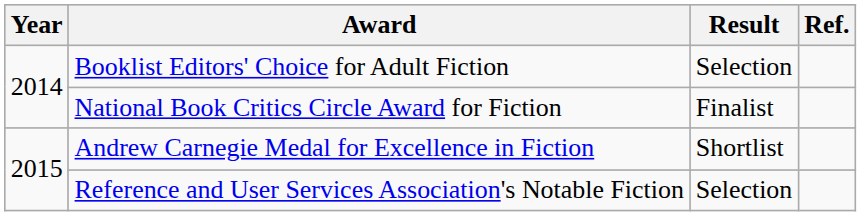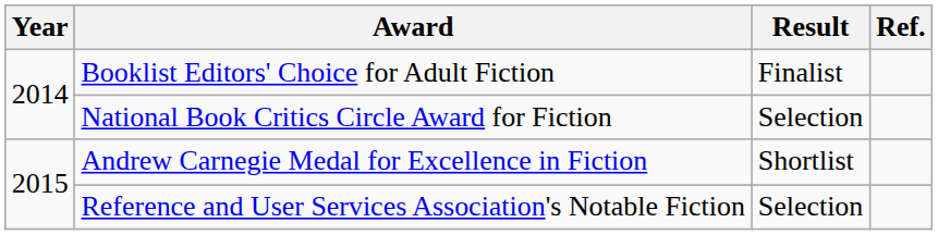 <table class="wikitable sortable">
 <tr>
 <th>Year</th>
 <th>Award</th>
 <th>Result</th>
 <th>Ref.</th>
 </tr>
 <tr>
 <td rowspan="2">2014</td>
 <td><a href='#'>Booklist Editors' Choice</a> for Adult Fiction</td>
-<td>Selection</td>
+<td>Finalist</td>
 <td></td>
 </tr>
 <tr>
 <td><a href='#'>National Book Critics Circle Award</a> for Fiction</td>
-<td>Finalist</td>
+<td>Selection</td>
 <td></td>
 </tr>
 <tr>
 <td rowspan="2">2015</td>
 <td><a href='#'>Andrew Carnegie Medal for Excellence in Fiction</a></td>
 <td>Shortlist</td>
 <td></td>
 </tr>
 <tr>
 <td><a href='#'>Reference and User Services Association</a>'s Notable Fiction</td>
 <td>Selection</td>
 <td></td>
 </tr>
 </table>
